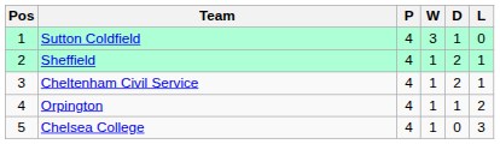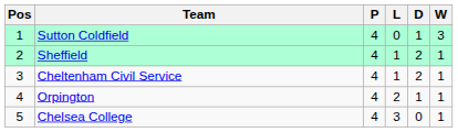 <table class="wikitable" style="font-size: 100%">
 <tr>
 <th width=20>Pos</th>
 <th width=400>Team</th>
 <th width=20>P</th>
+<th width=20>L</th>
+<th width=20>D</th>
 <th width=20>W</th>
-<th width=20>D</th>
-<th width=20>L</th>
 </tr>
 <tr align=center style="background: #ADFFD6;">
 <td>1</td>
 <td align="left"><a href='#'>Sutton Coldfield</a></td>
 <td>4</td>
+<td>0</td>
+<td>1</td>
 <td>3</td>
-<td>1</td>
-<td>0</td>
 </tr>
 <tr align=center style="background: #ADFFD6;">
 <td>2</td>
 <td align="left"><a href='#'>Sheffield</a></td>
 <td>4</td>
 <td>1</td>
 <td>2</td>
 <td>1</td>
 </tr>
 <tr align=center>
 <td>3</td>
 <td align="left"><a href='#'>Cheltenham Civil Service</a></td>
 <td>4</td>
 <td>1</td>
 <td>2</td>
 <td>1</td>
 </tr>
 <tr align=center>
 <td>4</td>
 <td align="left"><a href='#'>Orpington</a></td>
 <td>4</td>
+<td>2</td>
 <td>1</td>
 <td>1</td>
-<td>2</td>
 </tr>
 <tr align=center>
 <td>5</td>
 <td align="left"><a href='#'>Chelsea College</a></td>
 <td>4</td>
+<td>3</td>
+<td>0</td>
 <td>1</td>
-<td>0</td>
-<td>3</td>
 </tr>
 </table>
